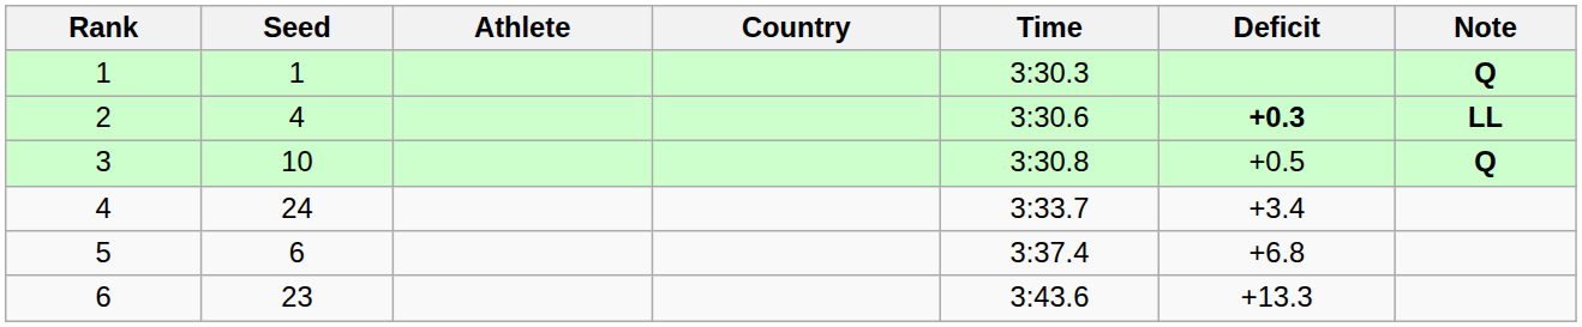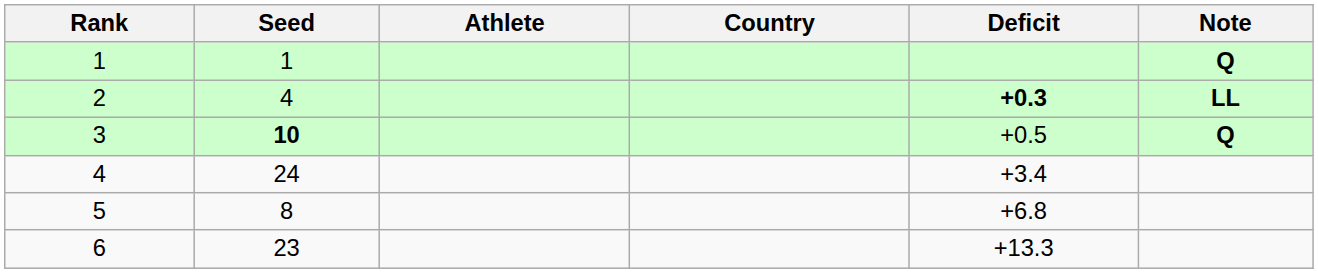 <table class="wikitable sortable" style="text-align:center" width=70%>
 <tr>
 <th>Rank</th>
 <th>Seed</th>
 <th>Athlete</th>
 <th>Country</th>
-<th>Time</th>
 <th>Deficit</th>
 <th>Note</th>
 </tr>
 <tr bgcolor=ccffcc>
 <td>1</td>
 <td>1</td>
 <td align=left></td>
 <td align=left></td>
-<td>3:30.3</td>
 <td></td>
 <td><strong>Q</strong></td>
 </tr>
 <tr bgcolor=ccffcc>
 <td>2</td>
 <td>4</td>
 <td align=left></td>
 <td align=left></td>
-<td>3:30.6</td>
 <td><strong>+0.3</strong></td>
 <td><strong>LL</strong></td>
 </tr>
 <tr bgcolor=ccffcc>
 <td>3</td>
-<td>10</td>
+<td><strong>10</strong></td>
 <td align=left></td>
 <td align=left></td>
-<td>3:30.8</td>
 <td>+0.5</td>
 <td><strong>Q</strong></td>
 </tr>
 <tr>
 <td>4</td>
 <td>24</td>
 <td align=left></td>
 <td align=left></td>
-<td>3:33.7</td>
 <td>+3.4</td>
 <td></td>
 </tr>
 <tr>
 <td>5</td>
-<td>6</td>
+<td>8</td>
 <td align=left></td>
 <td align=left></td>
-<td>3:37.4</td>
 <td>+6.8</td>
 <td></td>
 </tr>
 <tr>
 <td>6</td>
 <td>23</td>
 <td align=left></td>
 <td align=left></td>
-<td>3:43.6</td>
 <td>+13.3</td>
 <td></td>
 </tr>
 </table>
